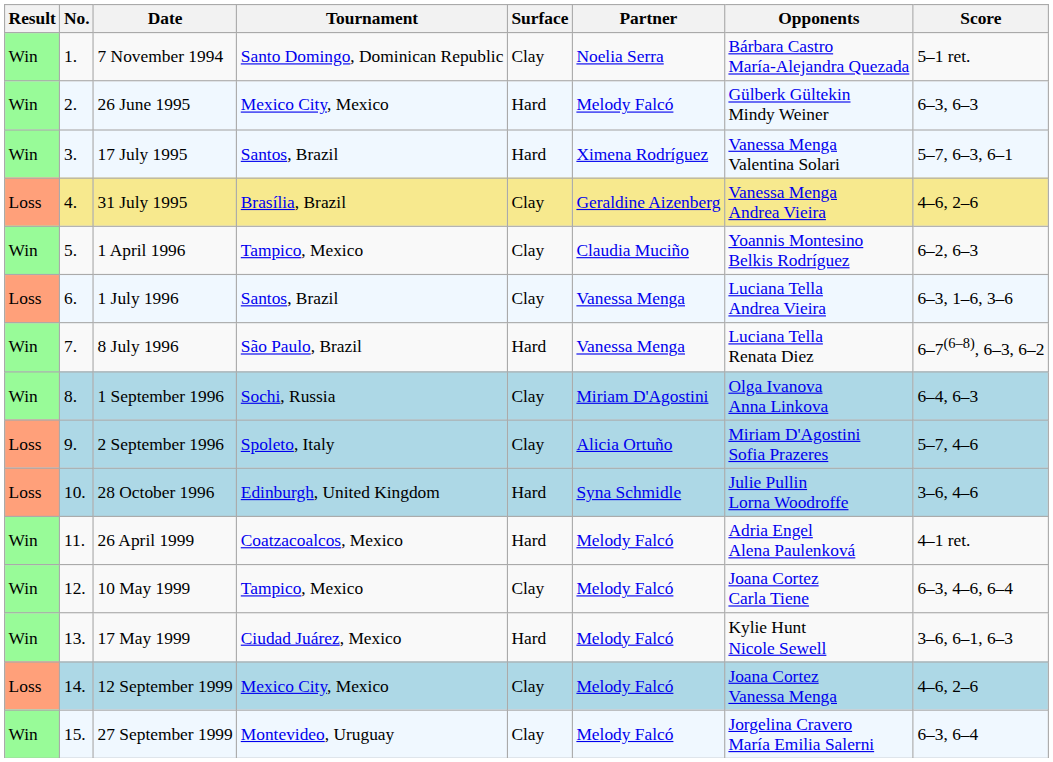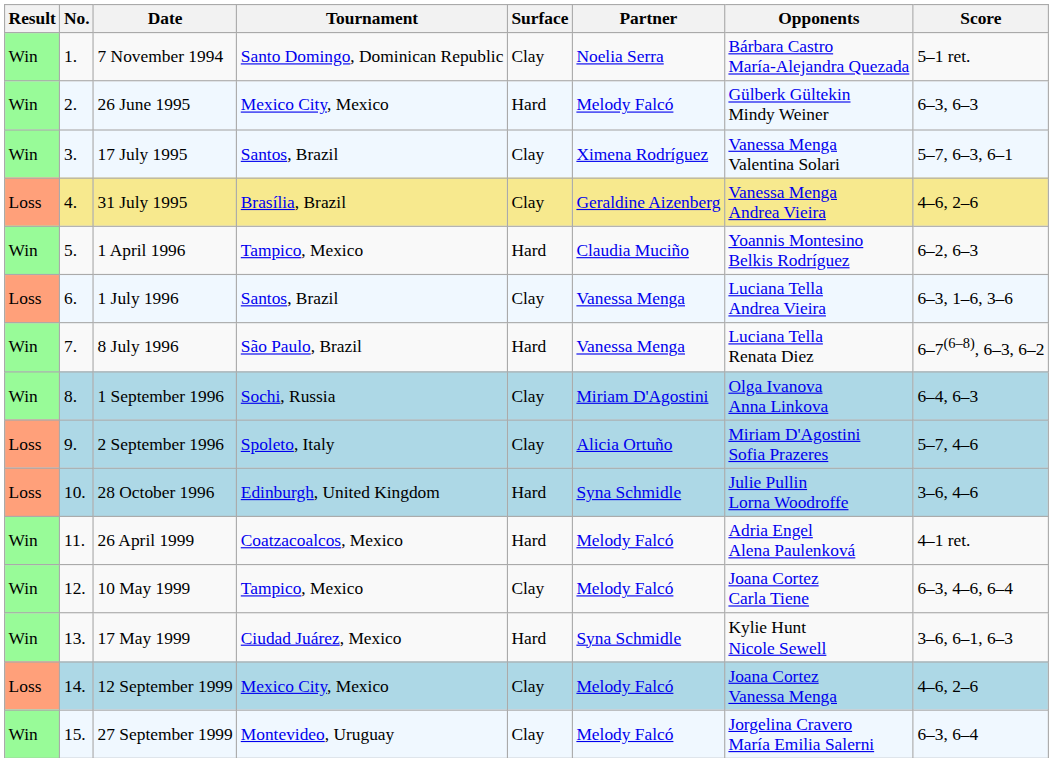 <table class="sortable wikitable" style="font-size:97%;">
 <tr>
 <th>Result</th>
 <th>No.</th>
 <th>Date</th>
 <th>Tournament</th>
 <th>Surface</th>
 <th>Partner</th>
 <th>Opponents</th>
 <th>Score</th>
 </tr>
 <tr>
 <td style="background:#98fb98;">Win</td>
 <td>1.</td>
 <td>7 November 1994</td>
 <td><a href='#'>Santo Domingo</a>, Dominican Republic</td>
 <td>Clay</td>
 <td> <a href='#'>Noelia Serra</a></td>
 <td> <a href='#'>Bárbara Castro</a> <br>  <a href='#'>María-Alejandra Quezada</a></td>
 <td>5–1 ret.</td>
 </tr>
 <tr bgcolor=f0f8ff>
 <td style="background:#98fb98;">Win</td>
 <td>2.</td>
 <td>26 June 1995</td>
 <td><a href='#'>Mexico City</a>, Mexico</td>
 <td>Hard</td>
 <td> <a href='#'>Melody Falcó</a></td>
 <td> <a href='#'>Gülberk Gültekin</a> <br>  Mindy Weiner</td>
 <td>6–3, 6–3</td>
 </tr>
 <tr style="background:#f0f8ff;">
 <td style="background:#98fb98;">Win</td>
 <td>3.</td>
 <td>17 July 1995</td>
 <td><a href='#'>Santos</a>, Brazil</td>
-<td>Hard</td>
+<td>Clay</td>
 <td> <a href='#'>Ximena Rodríguez</a></td>
 <td> <a href='#'>Vanessa Menga</a> <br>  Valentina Solari</td>
 <td>5–7, 6–3, 6–1</td>
 </tr>
 <tr style="background:#f7e98e;">
 <td style="background:#ffa07a;">Loss</td>
 <td>4.</td>
 <td>31 July 1995</td>
 <td><a href='#'>Brasília</a>, Brazil</td>
 <td>Clay</td>
 <td> <a href='#'>Geraldine Aizenberg</a></td>
 <td> <a href='#'>Vanessa Menga</a> <br>  <a href='#'>Andrea Vieira</a></td>
 <td>4–6, 2–6</td>
 </tr>
 <tr>
 <td style="background:#98fb98;">Win</td>
 <td>5.</td>
 <td>1 April 1996</td>
 <td><a href='#'>Tampico</a>, Mexico</td>
-<td>Clay</td>
+<td>Hard</td>
 <td> <a href='#'>Claudia Muciño</a></td>
 <td> <a href='#'>Yoannis Montesino</a> <br>  <a href='#'>Belkis Rodríguez</a></td>
 <td>6–2, 6–3</td>
 </tr>
 <tr style="background:#f0f8ff;">
 <td style="background:#ffa07a;">Loss</td>
 <td>6.</td>
 <td>1 July 1996</td>
 <td><a href='#'>Santos</a>, Brazil</td>
 <td>Clay</td>
 <td> <a href='#'>Vanessa Menga</a></td>
 <td> <a href='#'>Luciana Tella</a> <br>  <a href='#'>Andrea Vieira</a></td>
 <td>6–3, 1–6, 3–6</td>
 </tr>
 <tr>
 <td style="background:#98fb98;">Win</td>
 <td>7.</td>
 <td>8 July 1996</td>
 <td><a href='#'>São Paulo</a>, Brazil</td>
 <td>Hard</td>
 <td> <a href='#'>Vanessa Menga</a></td>
 <td> <a href='#'>Luciana Tella</a> <br>  Renata Diez</td>
 <td>6–7<sup>(6–8)</sup>, 6–3, 6–2</td>
 </tr>
 <tr style="background:lightblue;">
 <td style="background:#98fb98;">Win</td>
 <td>8.</td>
 <td>1 September 1996</td>
 <td><a href='#'>Sochi</a>, Russia</td>
 <td>Clay</td>
 <td> <a href='#'>Miriam D'Agostini</a></td>
 <td> <a href='#'>Olga Ivanova</a><br> <a href='#'>Anna Linkova</a></td>
 <td>6–4, 6–3</td>
 </tr>
 <tr style="background:lightblue;">
 <td style="background:#ffa07a;">Loss</td>
 <td>9.</td>
 <td>2 September 1996</td>
 <td><a href='#'>Spoleto</a>, Italy</td>
 <td>Clay</td>
 <td> <a href='#'>Alicia Ortuño</a></td>
 <td> <a href='#'>Miriam D'Agostini</a> <br>  <a href='#'>Sofia Prazeres</a></td>
 <td>5–7, 4–6</td>
 </tr>
 <tr style="background:lightblue;">
 <td style="background:#ffa07a;">Loss</td>
 <td>10.</td>
 <td>28 October 1996</td>
 <td><a href='#'>Edinburgh</a>, United Kingdom</td>
 <td>Hard</td>
 <td> <a href='#'>Syna Schmidle</a></td>
 <td> <a href='#'>Julie Pullin</a> <br>  <a href='#'>Lorna Woodroffe</a></td>
 <td>3–6, 4–6</td>
 </tr>
 <tr>
 <td style="background:#98fb98;">Win</td>
 <td>11.</td>
 <td>26 April 1999</td>
 <td><a href='#'>Coatzacoalcos</a>, Mexico</td>
 <td>Hard</td>
 <td> <a href='#'>Melody Falcó</a></td>
 <td> <a href='#'>Adria Engel</a> <br> <a href='#'>Alena Paulenková</a></td>
 <td>4–1 ret.</td>
 </tr>
 <tr>
 <td style="background:#98fb98;">Win</td>
 <td>12.</td>
 <td>10 May 1999</td>
 <td><a href='#'>Tampico</a>, Mexico</td>
 <td>Clay</td>
 <td> <a href='#'>Melody Falcó</a></td>
 <td> <a href='#'>Joana Cortez</a> <br> <a href='#'>Carla Tiene</a></td>
 <td>6–3, 4–6, 6–4</td>
 </tr>
 <tr>
 <td style="background:#98fb98;">Win</td>
 <td>13.</td>
 <td>17 May 1999</td>
 <td><a href='#'>Ciudad Juárez</a>, Mexico</td>
 <td>Hard</td>
-<td> <a href='#'>Melody Falcó</a></td>
+<td> <a href='#'>Syna Schmidle</a></td>
 <td> Kylie Hunt <br> <a href='#'>Nicole Sewell</a></td>
 <td>3–6, 6–1, 6–3</td>
 </tr>
 <tr style="background:lightblue;">
 <td style="background:#ffa07a;">Loss</td>
 <td>14.</td>
 <td>12 September 1999</td>
 <td><a href='#'>Mexico City</a>, Mexico</td>
 <td>Clay</td>
 <td> <a href='#'>Melody Falcó</a></td>
 <td> <a href='#'>Joana Cortez</a> <br>  <a href='#'>Vanessa Menga</a></td>
 <td>4–6, 2–6</td>
 </tr>
 <tr style="background:#f0f8ff;">
 <td style="background:#98fb98;">Win</td>
 <td>15.</td>
 <td>27 September 1999</td>
 <td><a href='#'>Montevideo</a>, Uruguay</td>
 <td>Clay</td>
 <td> <a href='#'>Melody Falcó</a></td>
 <td> <a href='#'>Jorgelina Cravero</a> <br>  <a href='#'>María Emilia Salerni</a></td>
 <td>6–3, 6–4</td>
 </tr>
 </table>
